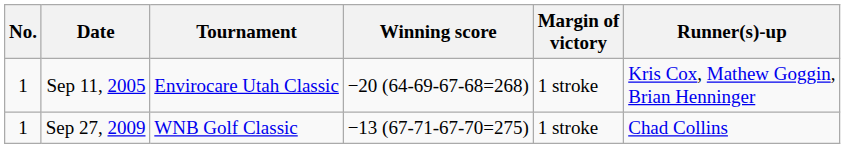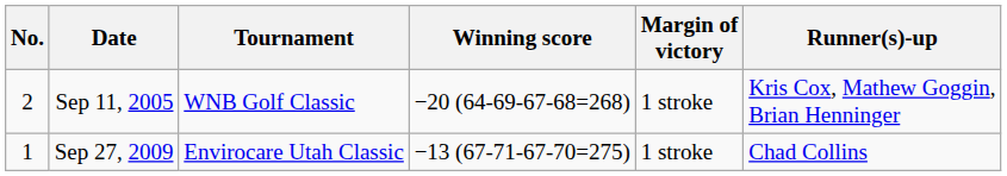 <table class="wikitable" style="font-size:95%;">
 <tr>
 <th>No.</th>
 <th>Date</th>
 <th>Tournament</th>
 <th>Winning score</th>
 <th>Margin of<br>victory</th>
 <th>Runner(s)-up</th>
 </tr>
 <tr>
-<td align=center>1</td>
+<td align=center>2</td>
 <td align=right>Sep 11, <a href='#'>2005</a></td>
-<td><a href='#'>Envirocare Utah Classic</a></td>
+<td><a href='#'>WNB Golf Classic</a></td>
 <td>−20 (64-69-67-68=268)</td>
 <td>1 stroke</td>
 <td> <a href='#'>Kris Cox</a>,  <a href='#'>Mathew Goggin</a>,<br> <a href='#'>Brian Henninger</a></td>
 </tr>
 <tr>
 <td align=center>1</td>
 <td align=right>Sep 27, <a href='#'>2009</a></td>
-<td><a href='#'>WNB Golf Classic</a></td>
+<td><a href='#'>Envirocare Utah Classic</a></td>
 <td>−13 (67-71-67-70=275)</td>
 <td>1 stroke</td>
 <td> <a href='#'>Chad Collins</a></td>
 </tr>
 </table>
